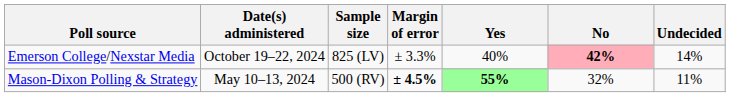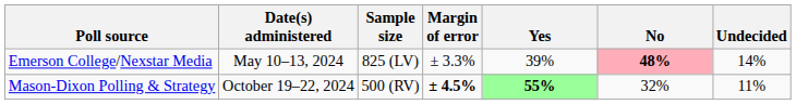 <table class="wikitable" style="font-size:90%;text-align:center;">
 <tr valign=bottom>
 <th>Poll source</th>
 <th>Date(s)<br>administered</th>
 <th>Sample<br>size</th>
 <th>Margin<br>of error</th>
 <th style="width:100px;">Yes</th>
 <th style="width:100px;">No</th>
 <th>Undecided</th>
 </tr>
 <tr>
 <td style="text-align:left;"><a href='#'>Emerson College</a>/<a href='#'>Nexstar Media</a></td>
-<td>October 19–22, 2024</td>
+<td>May 10–13, 2024</td>
 <td>825 (LV)</td>
 <td>± 3.3%</td>
-<td>40%</td>
-<td style="background-color:#ffaeb9;"><strong>42%</strong></td>
+<td>39%</td>
+<td style="background-color:#ffaeb9;"><strong>48%</strong></td>
 <td>14%</td>
 </tr>
 <tr>
 <td style="text-align:left;"><a href='#'>Mason-Dixon Polling & Strategy</a></td>
-<td>May 10–13, 2024</td>
+<td>October 19–22, 2024</td>
 <td>500 (RV)</td>
 <td><strong>± 4.5%</strong></td>
 <td style="background: rgb(153, 255, 153);"><strong>55%</strong></td>
 <td>32%</td>
 <td>11%</td>
 </tr>
 </table>
